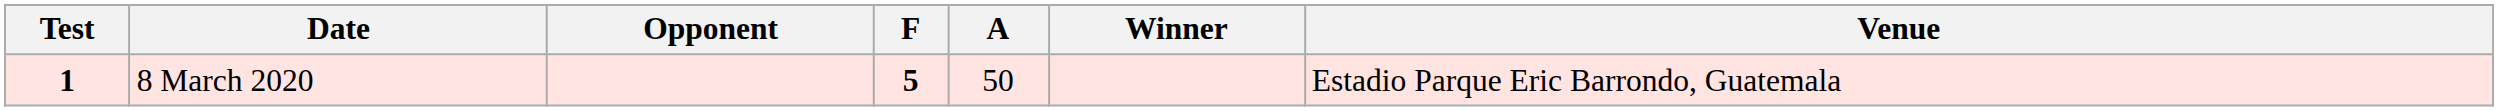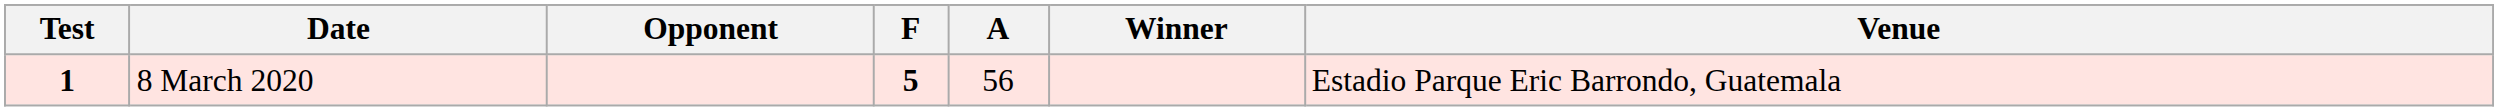 <table class="wikitable sortable" style="width:100%">
 <tr>
 <th style="width:5%">Test</th>
 <th>Date</th>
 <th>Opponent</th>
 <th>F</th>
 <th>A</th>
 <th>Winner</th>
 <th>Venue</th>
 </tr>
 <tr bgcolor="FFE4E1">
 <td align="center"><strong>1</strong></td>
 <td>8 March 2020</td>
 <td></td>
 <td align="center"><strong>5</strong></td>
-<td align="center">50</td>
+<td align="center">56</td>
 <td></td>
 <td>Estadio Parque Eric Barrondo, Guatemala</td>
 </tr>
 </table>
